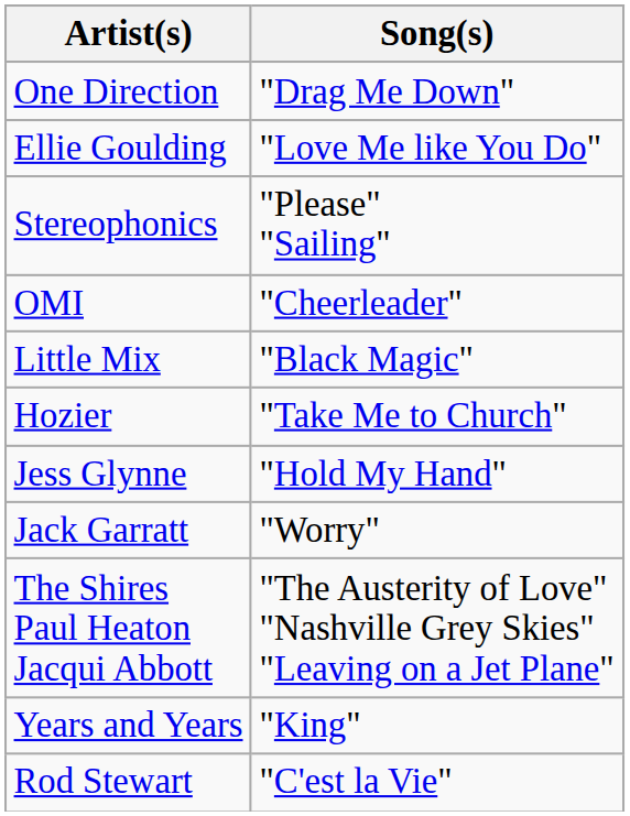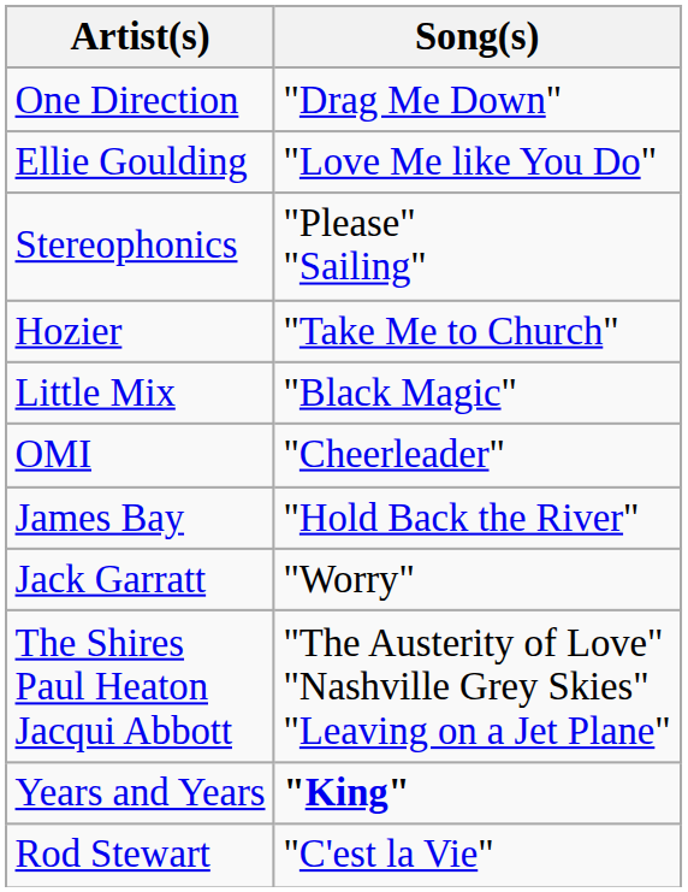 <table class="wikitable">
 <tr>
 <th>Artist(s)</th>
 <th>Song(s)</th>
 </tr>
 <tr>
 <td><a href='#'>One Direction</a></td>
 <td>"<a href='#'>Drag Me Down</a>"</td>
 </tr>
 <tr>
 <td><a href='#'>Ellie Goulding</a></td>
 <td>"<a href='#'>Love Me like You Do</a>"</td>
 </tr>
 <tr>
 <td><a href='#'>Stereophonics</a></td>
 <td>"Please"<br>"<a href='#'>Sailing</a>"</td>
 </tr>
 <tr>
-<td><a href='#'>OMI</a></td>
-<td>"<a href='#'>Cheerleader</a>"</td>
+<td><a href='#'>Hozier</a></td>
+<td>"<a href='#'>Take Me to Church</a>"</td>
 </tr>
 <tr>
 <td><a href='#'>Little Mix</a></td>
 <td>"<a href='#'>Black Magic</a>"</td>
 </tr>
 <tr>
-<td><a href='#'>Hozier</a></td>
-<td>"<a href='#'>Take Me to Church</a>"</td>
+<td><a href='#'>OMI</a></td>
+<td>"<a href='#'>Cheerleader</a>"</td>
 </tr>
 <tr>
-<td><a href='#'>Jess Glynne</a></td>
-<td>"<a href='#'>Hold My Hand</a>"</td>
+<td><a href='#'>James Bay</a></td>
+<td>"<a href='#'>Hold Back the River</a>"</td>
 </tr>
 <tr>
 <td><a href='#'>Jack Garratt</a></td>
 <td>"Worry"</td>
 </tr>
 <tr>
 <td><a href='#'>The Shires</a><br><a href='#'>Paul Heaton</a><br><a href='#'>Jacqui Abbott</a></td>
 <td>"The Austerity of Love"<br>"Nashville Grey Skies"<br>"<a href='#'>Leaving on a Jet Plane</a>"</td>
 </tr>
 <tr>
 <td><a href='#'>Years and Years</a></td>
-<td>"<a href='#'>King</a>"</td>
+<td><strong>"<a href='#'>King</a>"</strong></td>
 </tr>
 <tr>
 <td><a href='#'>Rod Stewart</a></td>
 <td>"<a href='#'>C'est la Vie</a>"</td>
 </tr>
 </table>
